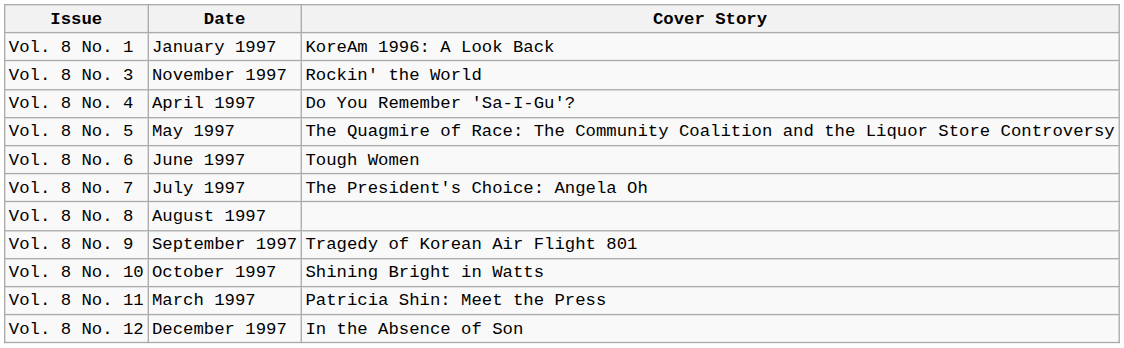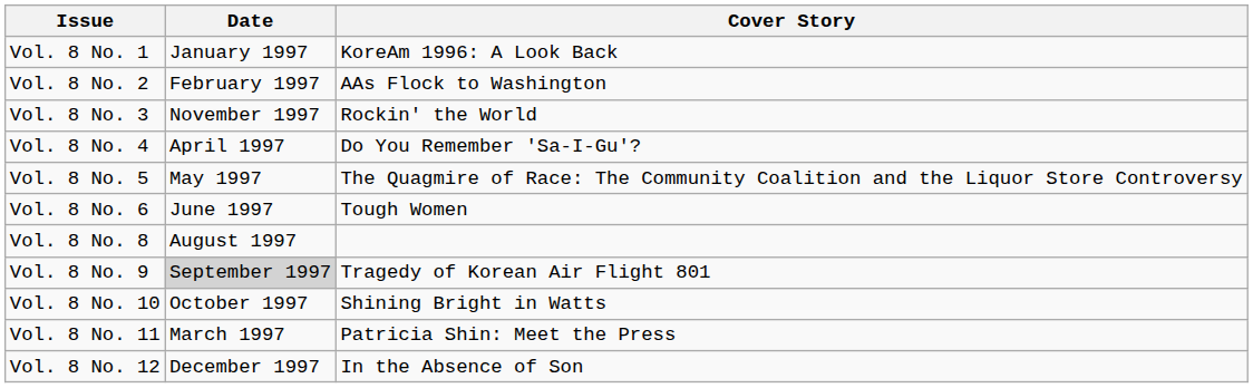 <table class="wikitable">
 <tr>
 <th>Issue</th>
 <th>Date</th>
 <th>Cover Story</th>
 </tr>
 <tr>
 <td>Vol. 8 No. 1</td>
 <td>January 1997</td>
 <td>KoreAm 1996: A Look Back</td>
+</tr>
+<tr>
+<td>Vol. 8 No. 2</td>
+<td>February 1997</td>
+<td>AAs Flock to Washington</td>
 </tr>
 <tr>
 <td>Vol. 8 No. 3</td>
 <td>November 1997</td>
 <td>Rockin' the World</td>
 </tr>
 <tr>
 <td>Vol. 8 No. 4</td>
 <td>April 1997</td>
 <td>Do You Remember 'Sa-I-Gu'?</td>
 </tr>
 <tr>
 <td>Vol. 8 No. 5</td>
 <td>May 1997</td>
 <td>The Quagmire of Race: The Community Coalition and the Liquor Store Controversy</td>
 </tr>
 <tr>
 <td>Vol. 8 No. 6</td>
 <td>June 1997</td>
 <td>Tough Women</td>
 </tr>
 <tr>
-<td>Vol. 8 No. 7</td>
-<td>July 1997</td>
-<td>The President's Choice: Angela Oh</td>
-</tr>
-<tr>
 <td>Vol. 8 No. 8</td>
 <td>August 1997</td>
 <td></td>
 </tr>
 <tr>
 <td>Vol. 8 No. 9</td>
-<td>September 1997</td>
+<td style="background: lightgrey;">September 1997</td>
 <td>Tragedy of Korean Air Flight 801</td>
 </tr>
 <tr>
 <td>Vol. 8 No. 10</td>
 <td>October 1997</td>
 <td>Shining Bright in Watts</td>
 </tr>
 <tr>
 <td>Vol. 8 No. 11</td>
 <td>March 1997</td>
 <td>Patricia Shin: Meet the Press</td>
 </tr>
 <tr>
 <td>Vol. 8 No. 12</td>
 <td>December 1997</td>
 <td>In the Absence of Son</td>
 </tr>
 </table>
